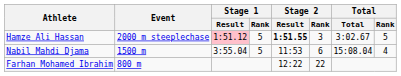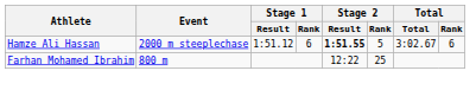 <table class="wikitable" style="font-size:90%">
 <tr>
 <th rowspan=2>Athlete</th>
 <th rowspan=2>Event</th>
 <th colspan=2>Stage 1</th>
 <th colspan=2>Stage 2</th>
 <th colspan=2>Total</th>
 </tr>
 <tr style="font-size:95%">
 <th>Result</th>
 <th>Rank</th>
 <th>Result</th>
 <th>Rank</th>
 <th>Total</th>
 <th>Rank</th>
 </tr>
 <tr align=center>
 <td align=left><a href='#'>Hamze Ali Hassan</a></td>
 <td align=left><a href='#'>2000 m steeplechase</a></td>
-<td style="background: pink;">1:51.12</td>
+<td>1:51.12</td>
+<td>6</td>
+<td><strong>1:51.55</strong></td>
 <td>5</td>
-<td><strong>1:51.55</strong></td>
-<td>3</td>
 <td>3:02.67</td>
-<td>5</td>
-</tr>
-<tr align=center>
-<td align=left><a href='#'>Nabil Mahdi Djama</a></td>
-<td align=left><a href='#'>1500 m</a></td>
-<td>3:55.04</td>
-<td>5</td>
-<td>11:53</td>
 <td>6</td>
-<td>15:08.04</td>
-<td>4</td>
 </tr>
 <tr align=center>
 <td align=left><a href='#'>Farhan Mohamed Ibrahim</a></td>
 <td align=left><a href='#'>800 m</a></td>
 <td colspan=2></td>
 <td>12:22</td>
-<td>22</td>
+<td>25</td>
 <td colspan=2></td>
 </tr>
 </table>
